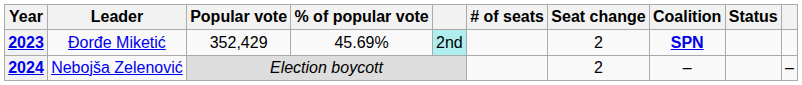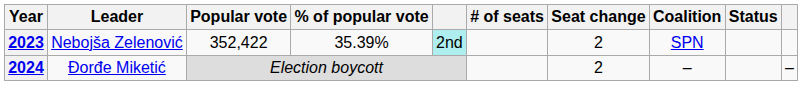 <table class="wikitable" style="text-align:center">
 <tr>
 <th>Year</th>
 <th>Leader</th>
 <th>Popular vote</th>
 <th>% of popular vote</th>
 <th></th>
 <th># of seats</th>
 <th>Seat change</th>
 <th>Coalition</th>
 <th>Status</th>
 <th></th>
 </tr>
 <tr>
 <th><a href='#'>2023</a></th>
-<td><a href='#'>Đorđe Miketić</a></td>
-<td>352,429</td>
-<td>45.69%</td>
+<td><a href='#'>Nebojša Zelenović</a></td>
+<td>352,422</td>
+<td>35.39%</td>
 <td style="background: paleturquoise;"> 2nd</td>
 <td></td>
 <td> 2</td>
-<td><strong><a href='#'>SPN</a></strong></td>
+<td><a href='#'>SPN</a></td>
 <td></td>
 <td></td>
 </tr>
 <tr>
 <th><a href='#'>2024</a></th>
-<td><a href='#'>Nebojša Zelenović</a></td>
+<td><a href='#'>Đorđe Miketić</a></td>
 <td colspan="3" style="background:#ddd"><em>Election boycott</em></td>
 <td></td>
 <td> 2</td>
 <td>–</td>
 <td></td>
 <td>–</td>
 </tr>
 </table>
